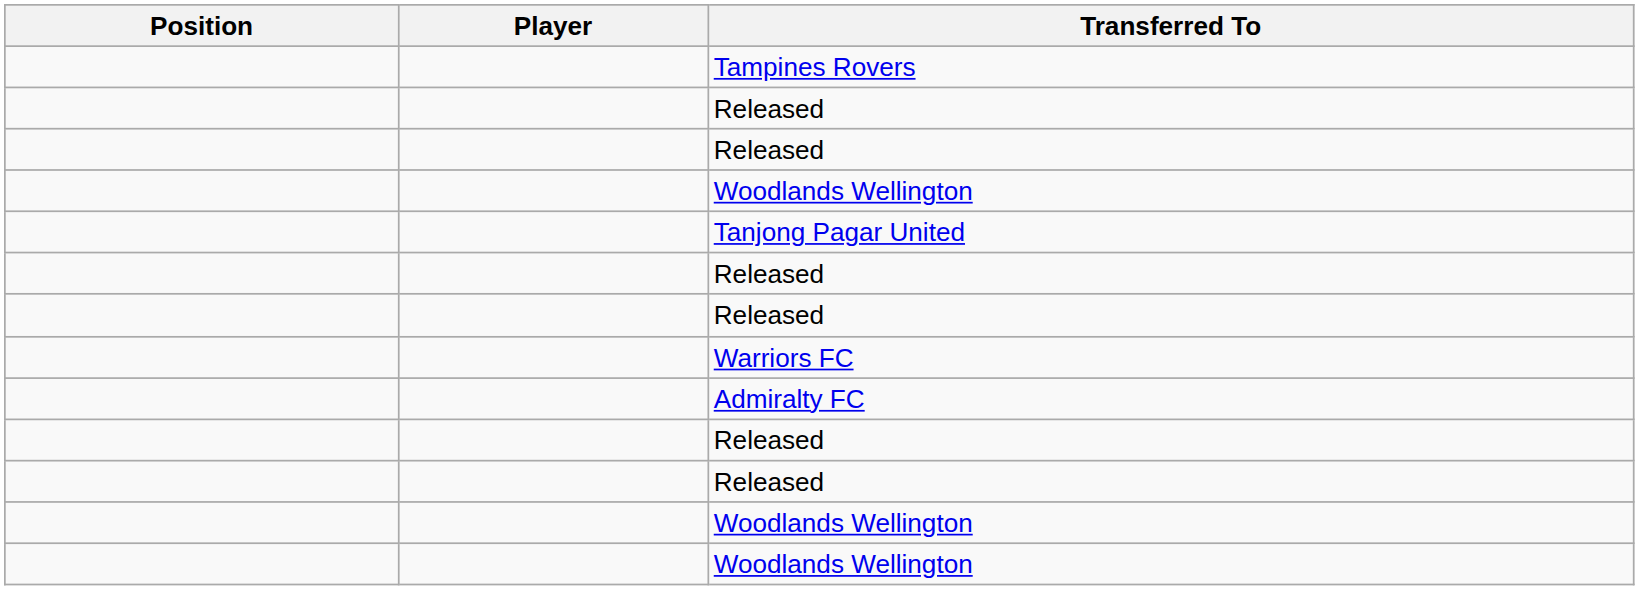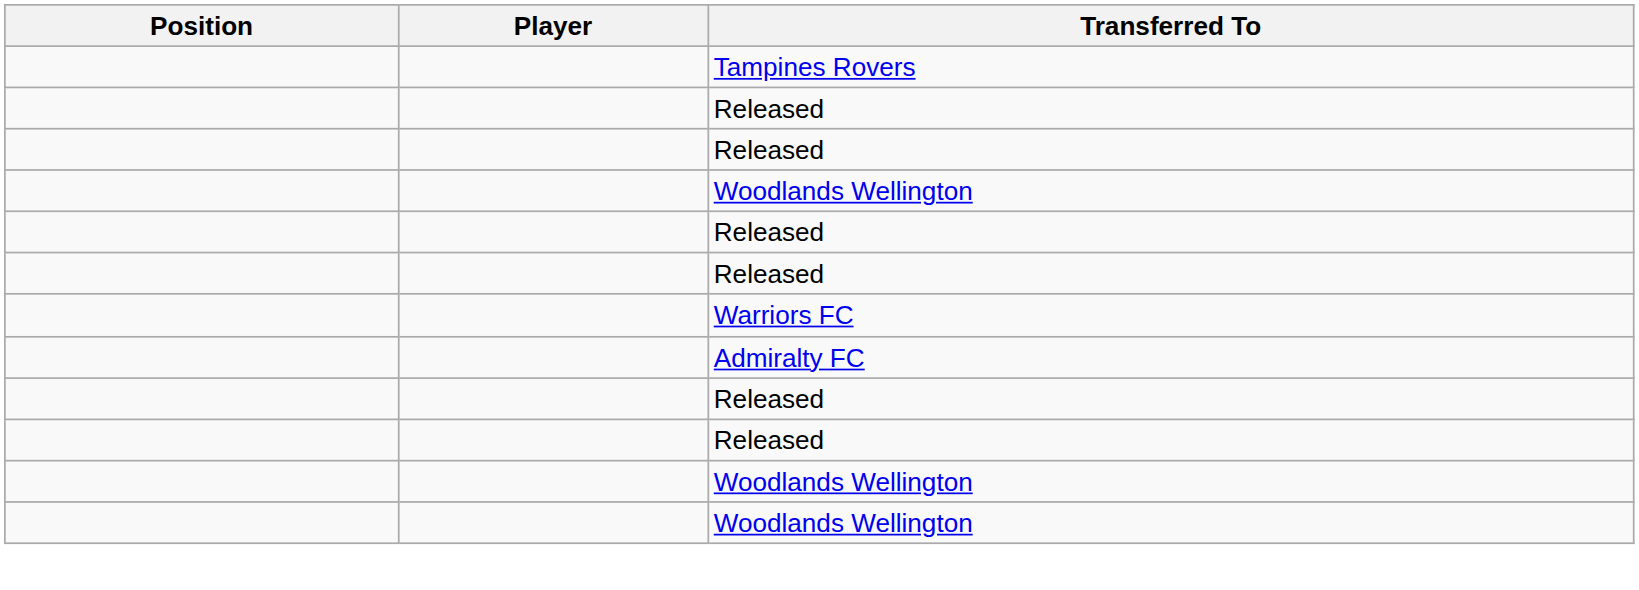 <table class="wikitable sortable" style="width:75%; text-align:center; font-size:95%; text-align:left;">
 <tr>
 <th><strong>Position</strong></th>
 <th><strong>Player</strong></th>
 <th><strong>Transferred To</strong></th>
 </tr>
 <tr>
 <td></td>
 <td></td>
 <td> <a href='#'>Tampines Rovers</a></td>
 </tr>
 <tr>
 <td></td>
 <td></td>
 <td>Released</td>
 </tr>
 <tr>
 <td></td>
 <td></td>
 <td>Released</td>
 </tr>
 <tr>
 <td></td>
 <td></td>
 <td> <a href='#'>Woodlands Wellington</a></td>
-</tr>
-<tr>
-<td></td>
-<td></td>
-<td> <a href='#'>Tanjong Pagar United</a></td>
 </tr>
 <tr>
 <td></td>
 <td></td>
 <td>Released</td>
 </tr>
 <tr>
 <td></td>
 <td></td>
 <td>Released</td>
 </tr>
 <tr>
 <td></td>
 <td></td>
 <td> <a href='#'>Warriors FC</a></td>
 </tr>
 <tr>
 <td></td>
 <td></td>
 <td> <a href='#'>Admiralty FC</a></td>
 </tr>
 <tr>
 <td></td>
 <td></td>
 <td>Released</td>
 </tr>
 <tr>
 <td></td>
 <td></td>
 <td>Released</td>
 </tr>
 <tr>
 <td></td>
 <td></td>
 <td> <a href='#'>Woodlands Wellington</a></td>
 </tr>
 <tr>
 <td></td>
 <td></td>
 <td> <a href='#'>Woodlands Wellington</a></td>
 </tr>
 </table>
